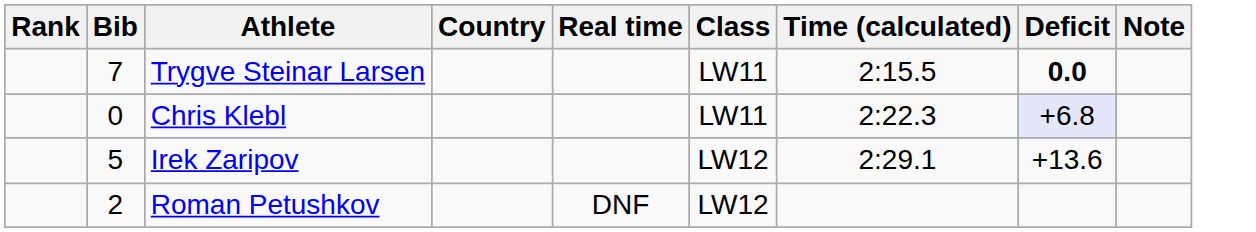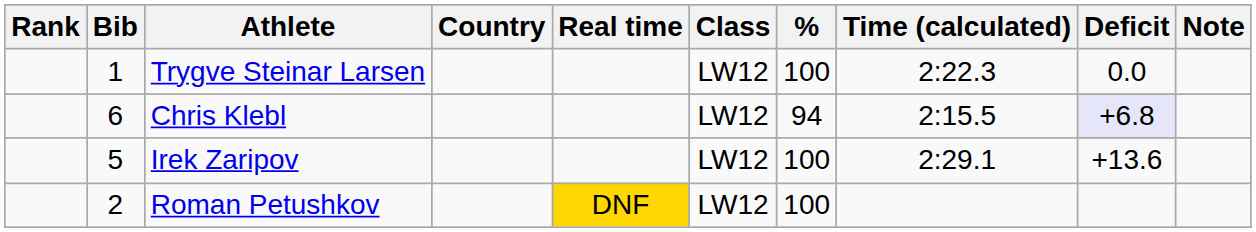 <table class="wikitable sortable" style="text-align:center">
 <tr>
 <th>Rank</th>
 <th>Bib</th>
 <th>Athlete</th>
 <th>Country</th>
 <th>Real time</th>
 <th>Class</th>
+<th>%</th>
 <th>Time (calculated)</th>
 <th>Deficit</th>
 <th>Note</th>
 </tr>
 <tr>
 <td></td>
-<td>7</td>
+<td>1</td>
 <td align=left><a href='#'>Trygve Steinar Larsen</a></td>
 <td align=left></td>
 <td></td>
-<td>LW11</td>
-<td>2:15.5</td>
-<td><strong>0.0</strong></td>
+<td>LW12</td>
+<td>100</td>
+<td>2:22.3</td>
+<td>0.0</td>
 <td></td>
 </tr>
 <tr>
 <td></td>
-<td>0</td>
+<td>6</td>
 <td align=left><a href='#'>Chris Klebl</a></td>
 <td align=left></td>
 <td></td>
-<td>LW11</td>
-<td>2:22.3</td>
+<td>LW12</td>
+<td>94</td>
+<td>2:15.5</td>
 <td style="background: lavender;">+6.8</td>
 <td></td>
 </tr>
 <tr>
 <td></td>
 <td>5</td>
 <td align=left><a href='#'>Irek Zaripov</a></td>
 <td align=left></td>
 <td></td>
 <td>LW12</td>
+<td>100</td>
 <td>2:29.1</td>
 <td>+13.6</td>
 <td></td>
 </tr>
 <tr>
 <td></td>
 <td>2</td>
 <td align=left><a href='#'>Roman Petushkov</a></td>
 <td align=left></td>
-<td>DNF</td>
+<td style="background: gold;">DNF</td>
 <td>LW12</td>
+<td>100</td>
 <td></td>
 <td></td>
 <td></td>
 </tr>
 </table>
